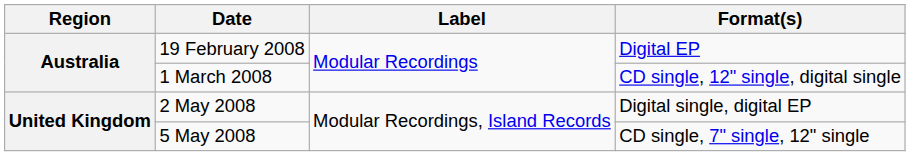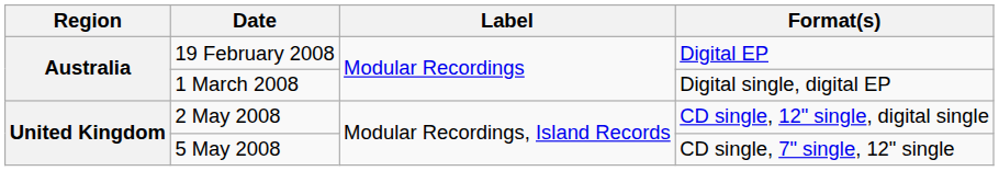 <table class="wikitable plainrowheaders">
 <tr>
 <th scope="col">Region</th>
 <th scope="col">Date</th>
 <th scope="col">Label</th>
 <th scope="col">Format(s)</th>
 </tr>
 <tr>
 <th scope="row" rowspan="2">Australia</th>
 <td>19 February 2008</td>
 <td rowspan="2"><a href='#'>Modular Recordings</a></td>
 <td><a href='#'>Digital EP</a></td>
 </tr>
 <tr>
 <td>1 March 2008</td>
-<td><a href='#'>CD single</a>, <a href='#'>12" single</a>, digital single</td>
+<td>Digital single, digital EP</td>
 </tr>
 <tr>
 <th scope="row" rowspan="2">United Kingdom</th>
 <td>2 May 2008</td>
 <td rowspan="2">Modular Recordings, <a href='#'>Island Records</a></td>
-<td>Digital single, digital EP</td>
+<td><a href='#'>CD single</a>, <a href='#'>12" single</a>, digital single</td>
 </tr>
 <tr>
 <td>5 May 2008</td>
 <td>CD single, <a href='#'>7" single</a>, 12" single</td>
 </tr>
 </table>
